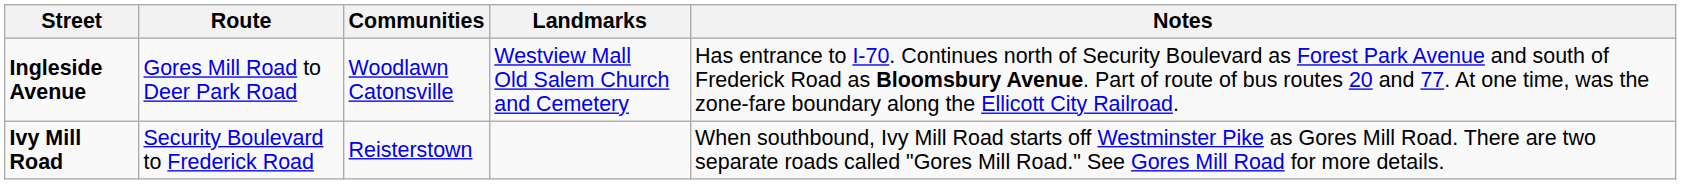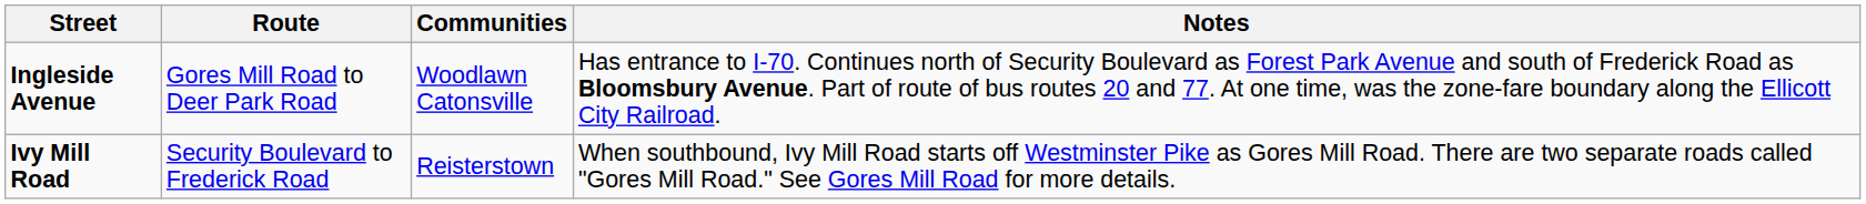 <table class="wikitable">
 <tr>
 <th>Street</th>
 <th>Route</th>
 <th>Communities</th>
-<th>Landmarks</th>
 <th>Notes</th>
 </tr>
 <tr>
 <td><strong>Ingleside Avenue</strong></td>
 <td><a href='#'>Gores Mill Road</a> to <a href='#'>Deer Park Road</a></td>
 <td><a href='#'>Woodlawn</a><br><a href='#'>Catonsville</a></td>
-<td><a href='#'>Westview Mall</a><br><a href='#'>Old Salem Church and Cemetery</a></td>
 <td>Has entrance to <a href='#'>I-70</a>. Continues north of Security Boulevard as <a href='#'>Forest Park Avenue</a> and south of Frederick Road as <strong>Bloomsbury Avenue</strong>. Part of route of bus routes <a href='#'>20</a> and <a href='#'>77</a>. At one time, was the zone-fare boundary along the <a href='#'>Ellicott City Railroad</a>.</td>
 </tr>
 <tr>
 <td><strong>Ivy Mill Road</strong></td>
 <td><a href='#'>Security Boulevard</a> to <a href='#'>Frederick Road</a></td>
 <td><a href='#'>Reisterstown</a></td>
-<td></td>
 <td>When southbound, Ivy Mill Road starts off <a href='#'>Westminster Pike</a> as Gores Mill Road. There are two separate roads called "Gores Mill Road." See <a href='#'>Gores Mill Road</a> for more details.</td>
 </tr>
 </table>
